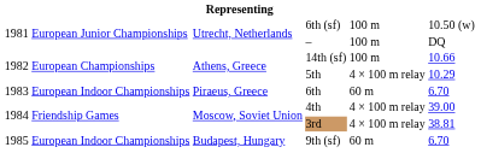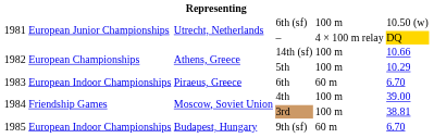 <table>
 <tr>
 <th colspan="6">Representing </th>
 </tr>
 <tr>
 <td rowspan=2>1981</td>
 <td rowspan=2><a href='#'>European Junior Championships</a></td>
 <td rowspan=2><a href='#'>Utrecht, Netherlands</a></td>
 <td>6th (sf)</td>
 <td>100 m</td>
 <td>10.50 (w)</td>
 </tr>
 <tr>
 <td>–</td>
-<td>100 m</td>
-<td>DQ</td>
+<td>4 × 100 m relay</td>
+<td style="background: gold;">DQ</td>
 </tr>
 <tr>
 <td rowspan=2>1982</td>
 <td rowspan=2><a href='#'>European Championships</a></td>
 <td rowspan=2><a href='#'>Athens, Greece</a></td>
 <td>14th (sf)</td>
 <td>100 m</td>
 <td><a href='#'>10.66</a></td>
 </tr>
 <tr>
 <td>5th</td>
-<td>4 × 100 m relay</td>
+<td>100 m</td>
 <td><a href='#'>10.29</a></td>
 </tr>
 <tr>
 <td>1983</td>
 <td><a href='#'>European Indoor Championships</a></td>
 <td><a href='#'>Piraeus, Greece</a></td>
 <td>6th</td>
 <td>60 m</td>
 <td><a href='#'>6.70</a></td>
 </tr>
 <tr>
 <td rowspan=2>1984</td>
 <td rowspan=2><a href='#'>Friendship Games</a></td>
 <td rowspan=2><a href='#'>Moscow, Soviet Union</a></td>
 <td>4th</td>
-<td>4 × 100 m relay</td>
+<td>100 m</td>
 <td><a href='#'>39.00</a></td>
 </tr>
 <tr>
 <td bgcolor=cc9966>3rd</td>
-<td>4 × 100 m relay</td>
+<td>100 m</td>
 <td><a href='#'>38.81</a></td>
 </tr>
 <tr>
 <td>1985</td>
 <td><a href='#'>European Indoor Championships</a></td>
 <td><a href='#'>Budapest, Hungary</a></td>
 <td>9th (sf)</td>
 <td>60 m</td>
 <td><a href='#'>6.70</a></td>
 </tr>
 </table>
